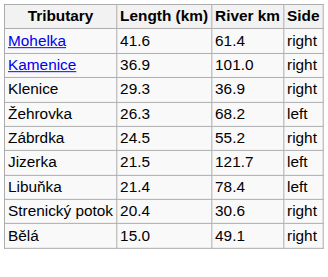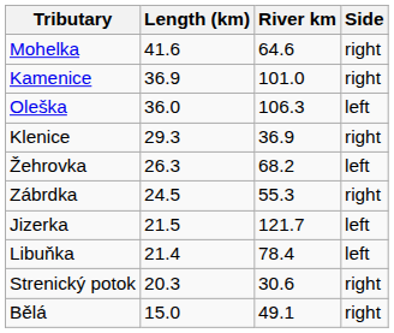 <table class="wikitable">
 <tr>
 <th>Tributary</th>
 <th>Length (km)</th>
 <th>River km</th>
 <th>Side</th>
 </tr>
 <tr>
 <td><a href='#'>Mohelka</a></td>
 <td>41.6</td>
-<td>61.4</td>
+<td>64.6</td>
 <td>right</td>
 </tr>
 <tr>
 <td><a href='#'>Kamenice</a></td>
 <td>36.9</td>
 <td>101.0</td>
 <td>right</td>
+</tr>
+<tr>
+<td><a href='#'>Oleška</a></td>
+<td>36.0</td>
+<td>106.3</td>
+<td>left</td>
 </tr>
 <tr>
 <td>Klenice</td>
 <td>29.3</td>
 <td>36.9</td>
 <td>right</td>
 </tr>
 <tr>
 <td>Žehrovka</td>
 <td>26.3</td>
 <td>68.2</td>
 <td>left</td>
 </tr>
 <tr>
 <td>Zábrdka</td>
 <td>24.5</td>
-<td>55.2</td>
+<td>55.3</td>
 <td>right</td>
 </tr>
 <tr>
 <td>Jizerka</td>
 <td>21.5</td>
 <td>121.7</td>
 <td>left</td>
 </tr>
 <tr>
 <td>Libuňka</td>
 <td>21.4</td>
 <td>78.4</td>
 <td>left</td>
 </tr>
 <tr>
 <td>Strenický potok</td>
-<td>20.4</td>
+<td>20.3</td>
 <td>30.6</td>
 <td>right</td>
 </tr>
 <tr>
 <td>Bělá</td>
 <td>15.0</td>
 <td>49.1</td>
 <td>right</td>
 </tr>
 </table>
